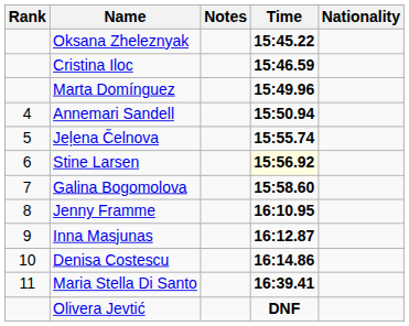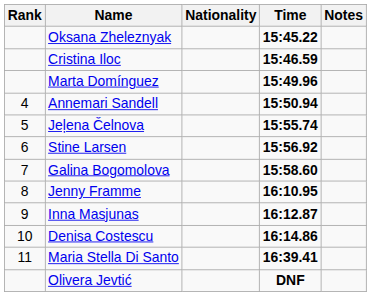 <table class="wikitable sortable" style="text-align:center">
 <tr>
 <th>Rank</th>
 <th>Name</th>
+<th>Nationality</th>
+<th>Time</th>
 <th>Notes</th>
-<th>Time</th>
-<th>Nationality</th>
 </tr>
 <tr>
 <td></td>
 <td align=left><a href='#'>Oksana Zheleznyak</a></td>
+<td align=left></td>
+<td><strong>15:45.22</strong></td>
 <td></td>
-<td><strong>15:45.22</strong></td>
-<td align=left></td>
 </tr>
 <tr>
 <td></td>
 <td align=left><a href='#'>Cristina Iloc</a></td>
+<td align=left></td>
+<td><strong>15:46.59</strong></td>
 <td></td>
-<td><strong>15:46.59</strong></td>
-<td align=left></td>
 </tr>
 <tr>
 <td></td>
 <td align=left><a href='#'>Marta Domínguez</a></td>
+<td align=left></td>
+<td><strong>15:49.96</strong></td>
 <td></td>
-<td><strong>15:49.96</strong></td>
-<td align=left></td>
 </tr>
 <tr>
 <td>4</td>
 <td align=left><a href='#'>Annemari Sandell</a></td>
+<td align=left></td>
+<td><strong>15:50.94</strong></td>
 <td></td>
-<td><strong>15:50.94</strong></td>
-<td align=left></td>
 </tr>
 <tr>
 <td>5</td>
 <td align=left><a href='#'>Jeļena Čelnova</a></td>
+<td align=left></td>
+<td><strong>15:55.74</strong></td>
 <td></td>
-<td><strong>15:55.74</strong></td>
-<td align=left></td>
 </tr>
 <tr>
 <td>6</td>
 <td align=left><a href='#'>Stine Larsen</a></td>
+<td align=left></td>
+<td><strong>15:56.92</strong></td>
 <td></td>
-<td style="background: lightyellow;"><strong>15:56.92</strong></td>
-<td align=left></td>
 </tr>
 <tr>
 <td>7</td>
 <td align=left><a href='#'>Galina Bogomolova</a></td>
+<td align=left></td>
+<td><strong>15:58.60</strong></td>
 <td></td>
-<td><strong>15:58.60</strong></td>
-<td align=left></td>
 </tr>
 <tr>
 <td>8</td>
 <td align=left><a href='#'>Jenny Framme</a></td>
+<td align=left></td>
+<td><strong>16:10.95</strong></td>
 <td></td>
-<td><strong>16:10.95</strong></td>
-<td align=left></td>
 </tr>
 <tr>
 <td>9</td>
 <td align=left><a href='#'>Inna Masjunas</a></td>
+<td align=left></td>
+<td><strong>16:12.87</strong></td>
 <td></td>
-<td><strong>16:12.87</strong></td>
-<td align=left></td>
 </tr>
 <tr>
 <td>10</td>
 <td align=left><a href='#'>Denisa Costescu</a></td>
+<td align=left></td>
+<td><strong>16:14.86</strong></td>
 <td></td>
-<td><strong>16:14.86</strong></td>
-<td align=left></td>
 </tr>
 <tr>
 <td>11</td>
 <td align=left><a href='#'>Maria Stella Di Santo</a></td>
+<td align=left></td>
+<td><strong>16:39.41</strong></td>
 <td></td>
-<td><strong>16:39.41</strong></td>
-<td align=left></td>
 </tr>
 <tr>
 <td></td>
 <td align=left><a href='#'>Olivera Jevtić</a></td>
+<td align=left></td>
+<td><strong>DNF</strong></td>
 <td></td>
-<td><strong>DNF</strong></td>
-<td align=left></td>
 </tr>
 </table>
